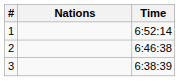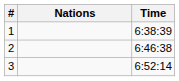 <table class="wikitable" style="text-align:center;">
 <tr>
 <th width=8%>#</th>
 <th width=67%>Nations</th>
 <th width=25%>Time</th>
 </tr>
 <tr>
 <td>1</td>
 <td align="left"></td>
-<td>6:52:14</td>
+<td>6:38:39</td>
 </tr>
 <tr>
 <td>2</td>
 <td align="left"></td>
 <td>6:46:38</td>
 </tr>
 <tr>
 <td>3</td>
 <td align="left"></td>
-<td>6:38:39</td>
+<td>6:52:14</td>
 </tr>
 </table>
